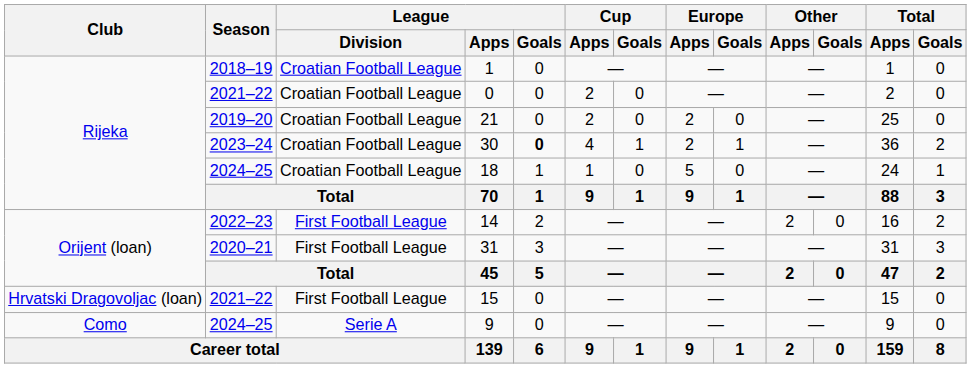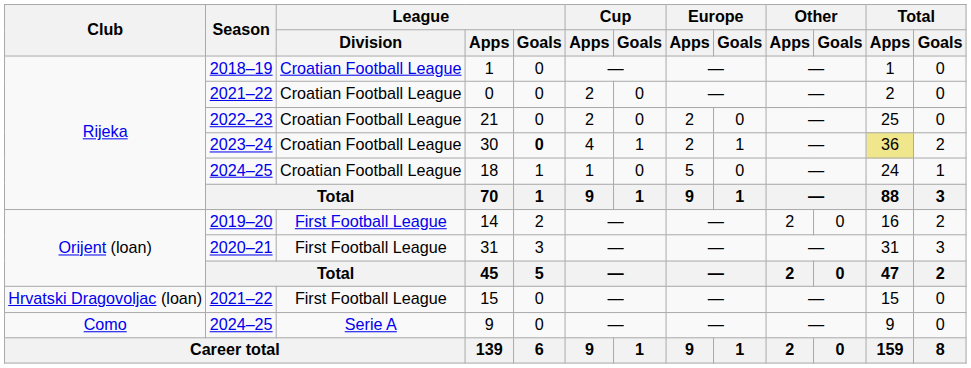 <table class="wikitable" style="text-align: center">
 <tr>
 <th rowspan="2">Club</th>
 <th rowspan="2">Season</th>
 <th colspan="3">League</th>
 <th colspan="2">Cup</th>
 <th colspan="2">Europe</th>
 <th colspan="2">Other</th>
 <th colspan="2">Total</th>
 </tr>
 <tr>
 <th>Division</th>
 <th>Apps</th>
 <th>Goals</th>
 <th>Apps</th>
 <th>Goals</th>
 <th>Apps</th>
 <th>Goals</th>
 <th>Apps</th>
 <th>Goals</th>
 <th>Apps</th>
 <th>Goals</th>
 </tr>
 <tr>
 <td rowspan="6"><a href='#'>Rijeka</a></td>
 <td><a href='#'>2018–19</a></td>
 <td><a href='#'>Croatian Football League</a></td>
 <td>1</td>
 <td>0</td>
 <td colspan="2">—</td>
 <td colspan="2">—</td>
 <td colspan="2">—</td>
 <td>1</td>
 <td>0</td>
 </tr>
 <tr>
 <td><a href='#'>2021–22</a></td>
 <td>Croatian Football League</td>
 <td>0</td>
 <td>0</td>
 <td>2</td>
 <td>0</td>
 <td colspan="2">—</td>
 <td colspan="2">—</td>
 <td>2</td>
 <td>0</td>
 </tr>
 <tr>
-<td><a href='#'>2019–20</a></td>
+<td><a href='#'>2022–23</a></td>
 <td>Croatian Football League</td>
 <td>21</td>
 <td>0</td>
 <td>2</td>
 <td>0</td>
 <td>2</td>
 <td>0</td>
 <td colspan="2">—</td>
 <td>25</td>
 <td>0</td>
 </tr>
 <tr>
 <td><a href='#'>2023–24</a></td>
 <td>Croatian Football League</td>
 <td>30</td>
 <td><strong>0</strong></td>
 <td>4</td>
 <td>1</td>
 <td>2</td>
 <td>1</td>
 <td colspan="2">—</td>
-<td>36</td>
+<td style="background: khaki;">36</td>
 <td>2</td>
 </tr>
 <tr>
 <td><a href='#'>2024–25</a></td>
 <td>Croatian Football League</td>
 <td>18</td>
 <td>1</td>
 <td>1</td>
 <td>0</td>
 <td>5</td>
 <td>0</td>
 <td colspan="2">—</td>
 <td>24</td>
 <td>1</td>
 </tr>
 <tr>
 <th colspan="2">Total</th>
 <th>70</th>
 <th>1</th>
 <th>9</th>
 <th>1</th>
 <th>9</th>
 <th>1</th>
 <th colspan="2">—</th>
 <th>88</th>
 <th>3</th>
 </tr>
 <tr>
 <td rowspan="3"><a href='#'>Orijent</a> (loan)</td>
-<td><a href='#'>2022–23</a></td>
+<td><a href='#'>2019–20</a></td>
 <td><a href='#'>First Football League</a></td>
 <td>14</td>
 <td>2</td>
 <td colspan="2">—</td>
 <td colspan="2">—</td>
 <td>2</td>
 <td>0</td>
 <td>16</td>
 <td>2</td>
 </tr>
 <tr>
 <td><a href='#'>2020–21</a></td>
 <td>First Football League</td>
 <td>31</td>
 <td>3</td>
 <td colspan="2">—</td>
 <td colspan="2">—</td>
 <td colspan="2">—</td>
 <td>31</td>
 <td>3</td>
 </tr>
 <tr>
 <th colspan="2">Total</th>
 <th>45</th>
 <th>5</th>
 <th colspan="2">—</th>
 <th colspan="2">—</th>
 <th>2</th>
 <th>0</th>
 <th>47</th>
 <th>2</th>
 </tr>
 <tr>
 <td><a href='#'>Hrvatski Dragovoljac</a> (loan)</td>
 <td><a href='#'>2021–22</a></td>
 <td>First Football League</td>
 <td>15</td>
 <td>0</td>
 <td colspan="2">—</td>
 <td colspan="2">—</td>
 <td colspan="2">—</td>
 <td>15</td>
 <td>0</td>
 </tr>
 <tr>
 <td><a href='#'>Como</a></td>
 <td><a href='#'>2024–25</a></td>
 <td><a href='#'>Serie A</a></td>
 <td>9</td>
 <td>0</td>
 <td colspan="2">—</td>
 <td colspan="2">—</td>
 <td colspan="2">—</td>
 <td>9</td>
 <td>0</td>
 </tr>
 <tr>
 <th colspan="3">Career total</th>
 <th>139</th>
 <th>6</th>
 <th>9</th>
 <th>1</th>
 <th>9</th>
 <th>1</th>
 <th>2</th>
 <th>0</th>
 <th>159</th>
 <th>8</th>
 </tr>
 </table>
